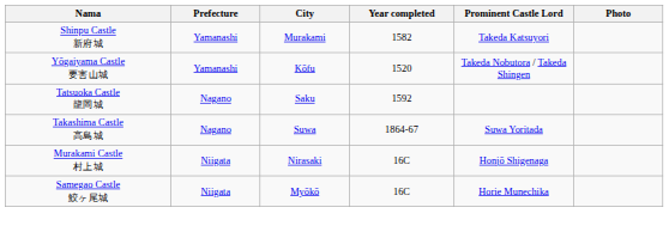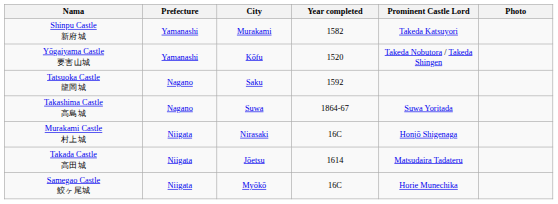 <table class="wikitable" style="text-align:center; font-size:small;">
 <tr>
 <th style="width: 210px;">Nama</th>
 <th style="width: 110px;">Prefecture</th>
 <th style="width: 110px;">City</th>
 <th style="width: 130px;">Year completed</th>
 <th style="width: 150px;">Prominent Castle Lord</th>
 <th style="width: 110px;">Photo</th>
 </tr>
 <tr>
 <td><a href='#'>Shinpu Castle</a><br>新府城</td>
 <td><a href='#'>Yamanashi</a></td>
 <td><a href='#'>Murakami</a></td>
 <td>1582</td>
 <td><a href='#'>Takeda Katsuyori</a></td>
 <td><br></td>
 </tr>
 <tr>
 <td><a href='#'>Yōgaiyama Castle</a><br>要害山城</td>
 <td><a href='#'>Yamanashi</a></td>
 <td><a href='#'>Kōfu</a></td>
 <td>1520</td>
 <td><a href='#'>Takeda Nobutora</a> / <a href='#'>Takeda Shingen</a></td>
 <td></td>
 </tr>
 <tr>
 <td><a href='#'>Tatsuoka Castle</a><br>龍岡城</td>
 <td><a href='#'>Nagano</a></td>
 <td><a href='#'>Saku</a></td>
 <td>1592</td>
 <td></td>
 <td></td>
 </tr>
 <tr>
 <td><a href='#'>Takashima Castle</a><br>高島城</td>
 <td><a href='#'>Nagano</a></td>
 <td><a href='#'>Suwa</a></td>
 <td>1864-67</td>
 <td><a href='#'>Suwa Yoritada</a></td>
 <td></td>
 </tr>
 <tr>
 <td><a href='#'>Murakami Castle</a><br>村上城</td>
 <td><a href='#'>Niigata</a></td>
 <td><a href='#'>Nirasaki</a></td>
 <td>16C</td>
 <td><a href='#'>Honjō Shigenaga</a></td>
 <td></td>
 </tr>
 <tr>
+<td><a href='#'>Takada Castle</a><br>高田城</td>
+<td><a href='#'>Niigata</a></td>
+<td><a href='#'>Jōetsu</a></td>
+<td>1614</td>
+<td><a href='#'>Matsudaira Tadateru</a></td>
+<td></td>
+</tr>
+<tr>
 <td><a href='#'>Samegao Castle</a><br>鮫ヶ尾城</td>
 <td><a href='#'>Niigata</a></td>
 <td><a href='#'>Myōkō</a></td>
 <td>16C</td>
 <td><a href='#'>Horie Munechika</a></td>
 <td></td>
 </tr>
 </table>
